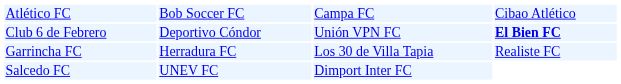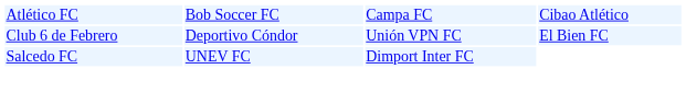 <table width=80% style="margin: 1em auto;">
 <tr>
 <td bgcolor=#EBF5FF align="left"><a href='#'>Atlético FC</a></td>
 <td bgcolor=#EBF5FF align="left"><a href='#'>Bob Soccer FC</a></td>
 <td bgcolor=#EBF5FF align="left"><a href='#'>Campa FC</a></td>
 <td bgcolor=#EBF5FF align="left"><a href='#'>Cibao Atlético</a></td>
 </tr>
 <tr>
 <td bgcolor=#EBF5FF align="left"><a href='#'>Club 6 de Febrero</a></td>
 <td bgcolor=#EBF5FF align="left"><a href='#'>Deportivo Cóndor</a></td>
 <td bgcolor=#EBF5FF align="left"><a href='#'>Unión VPN FC</a></td>
-<td bgcolor=#EBF5FF align="left"><strong><a href='#'>El Bien FC</a></strong></td>
-</tr>
-<tr>
-<td bgcolor=#EBF5FF align="left"><a href='#'>Garrincha FC</a></td>
-<td bgcolor=#EBF5FF align="left"><a href='#'>Herradura FC</a></td>
-<td bgcolor=#EBF5FF align="left"><a href='#'>Los 30 de Villa Tapia</a></td>
-<td bgcolor=#EBF5FF align="left"><a href='#'>Realiste FC</a></td>
+<td bgcolor=#EBF5FF align="left"><a href='#'>El Bien FC</a></td>
 </tr>
 <tr>
 <td bgcolor=#EBF5FF align="left"><a href='#'>Salcedo FC</a></td>
 <td bgcolor=#EBF5FF align="left"><a href='#'>UNEV FC</a></td>
 <td bgcolor=#EBF5FF align="left"><a href='#'>Dimport Inter FC</a></td>
 </tr>
 </table>
